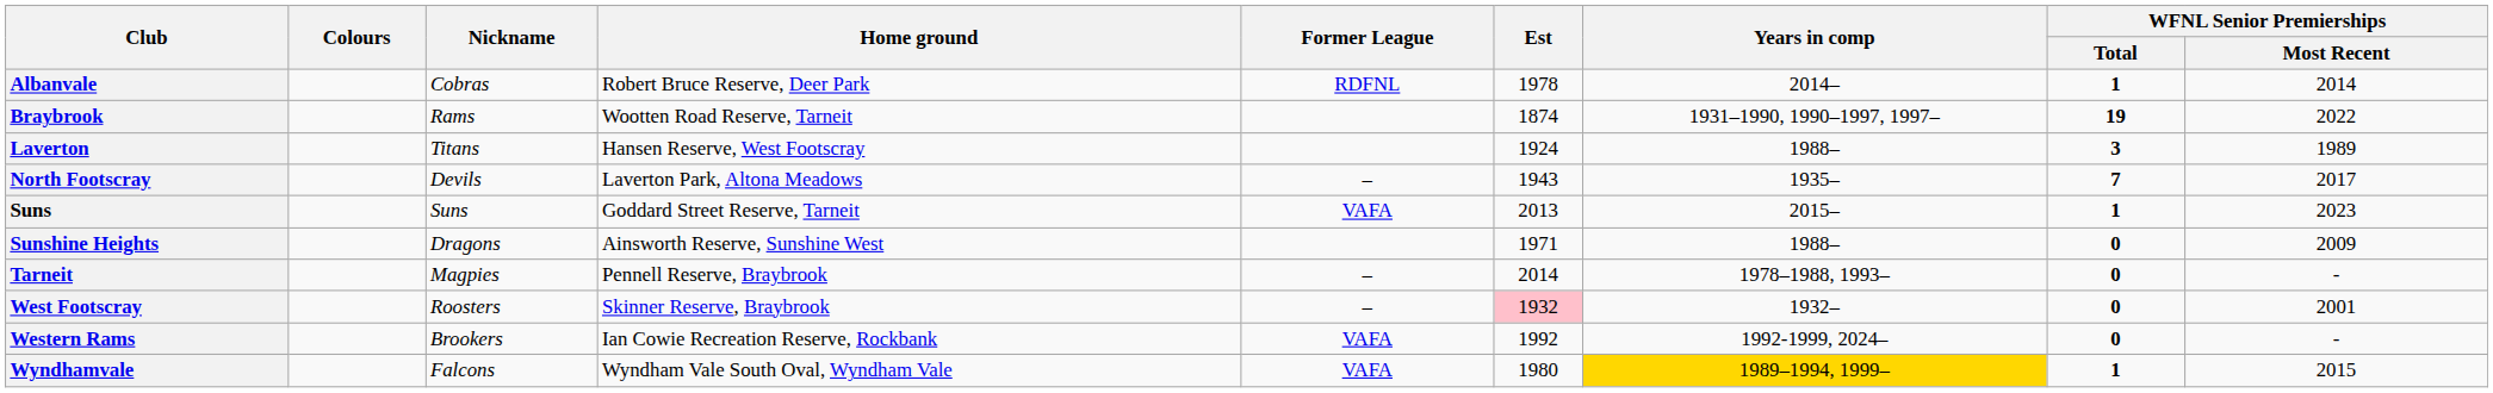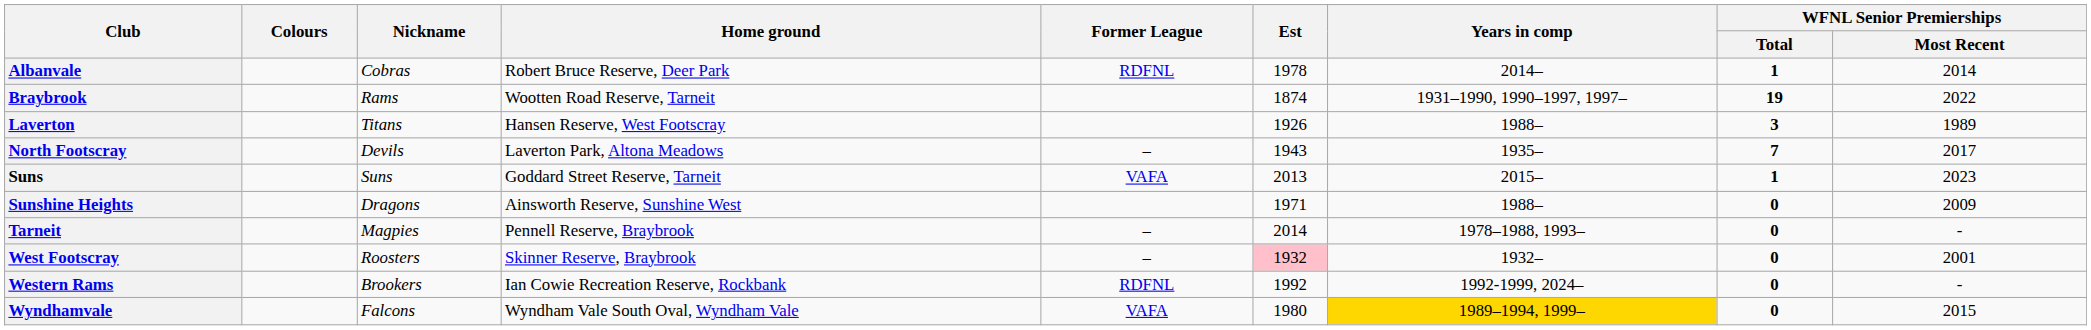 <table class="wikitable sortable" style="width:100%">
 <tr>
 <th rowspan="2">Club</th>
 <th rowspan="2">Colours</th>
 <th rowspan="2">Nickname</th>
 <th rowspan="2">Home ground</th>
 <th rowspan="2">Former League</th>
 <th rowspan="2">Est</th>
 <th rowspan="2">Years in comp</th>
 <th colspan="2">WFNL Senior Premierships</th>
 </tr>
 <tr>
 <th>Total</th>
 <th>Most Recent</th>
 </tr>
 <tr>
 <th style="text-align:left"><a href='#'>Albanvale</a></th>
 <td></td>
 <td><em>Cobras</em></td>
 <td>Robert Bruce Reserve, <a href='#'>Deer Park</a></td>
 <td align=center><a href='#'>RDFNL</a></td>
 <td align=center>1978</td>
 <td align=center>2014–</td>
 <td align=center><strong>1</strong></td>
 <td align=center>2014</td>
 </tr>
 <tr>
 <th style="text-align:left"><a href='#'>Braybrook</a></th>
 <td></td>
 <td><em>Rams</em></td>
 <td>Wootten Road Reserve, <a href='#'>Tarneit</a></td>
 <td align=center></td>
 <td align=center>1874</td>
 <td align=center>1931–1990, 1990–1997, 1997–</td>
 <td align=center><strong>19</strong></td>
 <td align=center>2022</td>
 </tr>
 <tr>
 <th style="text-align:left"><a href='#'>Laverton</a></th>
 <td></td>
 <td><em>Titans</em></td>
 <td>Hansen Reserve, <a href='#'>West Footscray</a></td>
 <td align=center></td>
-<td align=center>1924</td>
+<td align=center>1926</td>
 <td align=center>1988–</td>
 <td align=center><strong>3</strong></td>
 <td align=center>1989</td>
 </tr>
 <tr>
 <th style="text-align:left"><a href='#'>North Footscray</a></th>
 <td></td>
 <td><em>Devils</em></td>
 <td>Laverton Park, <a href='#'>Altona Meadows</a></td>
 <td align=center>–</td>
 <td align=center>1943</td>
 <td align=center>1935–</td>
 <td align=center><strong>7</strong></td>
 <td align=center>2017</td>
 </tr>
 <tr>
 <th style="text-align:left">Suns </th>
 <td></td>
 <td><em>Suns</em></td>
 <td>Goddard Street Reserve, <a href='#'>Tarneit</a></td>
 <td align=center><a href='#'>VAFA</a></td>
 <td align=center>2013</td>
 <td align=center>2015–</td>
 <td align=center><strong>1</strong></td>
 <td align=center>2023</td>
 </tr>
 <tr>
 <th style="text-align:left"><a href='#'>Sunshine Heights</a></th>
 <td></td>
 <td><em>Dragons</em></td>
 <td>Ainsworth Reserve, <a href='#'>Sunshine West</a></td>
 <td align=center></td>
 <td align=center>1971</td>
 <td align=center>1988–</td>
 <td align=center><strong>0</strong></td>
 <td align=center>2009</td>
 </tr>
 <tr>
 <th style="text-align:left"><a href='#'>Tarneit</a></th>
 <td></td>
 <td><em>Magpies</em></td>
 <td>Pennell Reserve, <a href='#'>Braybrook</a></td>
 <td align=center>–</td>
 <td align=center>2014</td>
 <td align=center>1978–1988, 1993–</td>
 <td align=center><strong>0</strong></td>
 <td align=center>-</td>
 </tr>
 <tr>
 <th style="text-align:left"><a href='#'>West Footscray</a></th>
 <td></td>
 <td><em>Roosters</em></td>
 <td><a href='#'>Skinner Reserve</a>, <a href='#'>Braybrook</a></td>
 <td align=center>–</td>
 <td align=center style="background: pink;">1932</td>
 <td align=center>1932–</td>
 <td align=center><strong>0</strong></td>
 <td align=center>2001</td>
 </tr>
 <tr>
 <th style="text-align:left"><a href='#'>Western Rams</a></th>
 <td></td>
 <td><em>Brookers</em></td>
 <td>Ian Cowie Recreation Reserve, <a href='#'>Rockbank</a></td>
-<td align=center><a href='#'>VAFA</a></td>
+<td align=center><a href='#'>RDFNL</a></td>
 <td align=center>1992</td>
 <td align=center>1992-1999, 2024–</td>
 <td align=center><strong>0</strong></td>
 <td align=center>-</td>
 </tr>
 <tr>
 <th style="text-align:left"><a href='#'>Wyndhamvale</a></th>
 <td></td>
 <td><em>Falcons</em></td>
 <td>Wyndham Vale South Oval, <a href='#'>Wyndham Vale</a></td>
 <td align=center><a href='#'>VAFA</a></td>
 <td align=center>1980</td>
 <td align=center style="background: gold;">1989–1994, 1999–</td>
-<td align=center><strong>1</strong></td>
+<td align=center><strong>0</strong></td>
 <td align=center>2015</td>
 </tr>
 </table>
